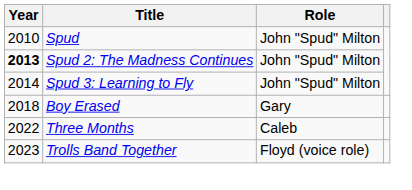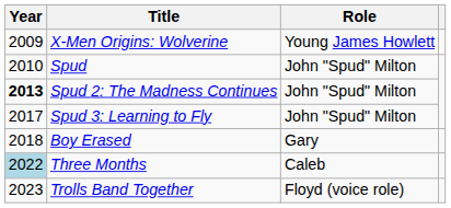 <table class="wikitable sortable">
 <tr>
 <th>Year</th>
 <th>Title</th>
 <th>Role</th>
 <th class="unsortable"></th>
+</tr>
+<tr>
+<td>2009</td>
+<td><em><a href='#'>X-Men Origins: Wolverine</a></em></td>
+<td>Young <a href='#'>James Howlett</a></td>
+<td></td>
 </tr>
 <tr>
 <td>2010</td>
 <td><em><a href='#'>Spud</a></em></td>
 <td>John "Spud" Milton</td>
 <td rowspan="3"></td>
 </tr>
 <tr>
 <td><strong>2013</strong></td>
 <td><em><a href='#'>Spud 2: The Madness Continues</a></em></td>
 <td>John "Spud" Milton</td>
 </tr>
 <tr>
-<td>2014</td>
+<td>2017</td>
 <td><em><a href='#'>Spud 3: Learning to Fly</a></em></td>
 <td>John "Spud" Milton</td>
 </tr>
 <tr>
 <td>2018</td>
 <td><em><a href='#'>Boy Erased</a></em></td>
 <td>Gary</td>
 <td></td>
 </tr>
 <tr>
-<td>2022</td>
+<td style="background: lightblue;">2022</td>
 <td><em><a href='#'>Three Months</a></em></td>
 <td>Caleb</td>
 <td></td>
 </tr>
 <tr>
 <td>2023</td>
 <td><em><a href='#'>Trolls Band Together</a></em></td>
 <td>Floyd (voice role)</td>
 <td></td>
 </tr>
 </table>
